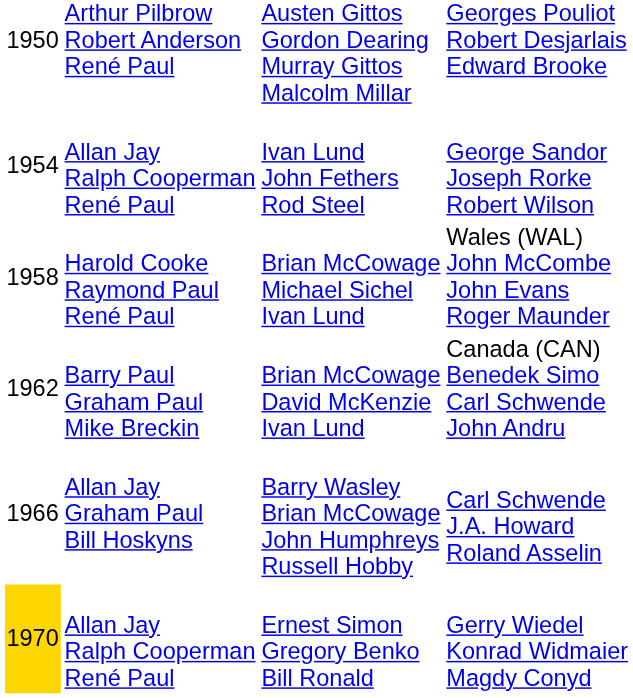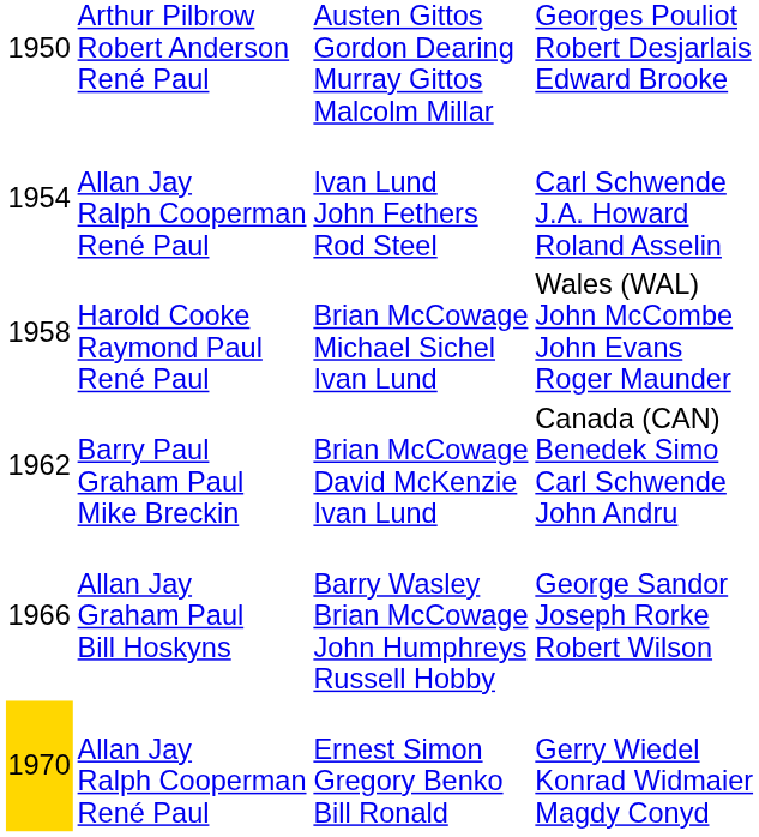 <table>
 <tr>
 <td>1950</td>
 <td valign=top><br><a href='#'>Arthur Pilbrow</a><br><a href='#'>Robert Anderson</a><br><a href='#'>René Paul</a></td>
 <td><br><a href='#'>Austen Gittos</a><br><a href='#'>Gordon Dearing</a><br><a href='#'>Murray Gittos</a><br><a href='#'>Malcolm Millar</a></td>
 <td valign=top><br><a href='#'>Georges Pouliot</a><br><a href='#'>Robert Desjarlais</a><br><a href='#'>Edward Brooke</a></td>
 </tr>
 <tr>
 <td>1954</td>
 <td><br><a href='#'>Allan Jay</a><br><a href='#'>Ralph Cooperman</a><br><a href='#'>René Paul</a></td>
 <td><br><a href='#'>Ivan Lund</a><br><a href='#'>John Fethers</a><br><a href='#'>Rod Steel</a></td>
-<td valign=top><br><a href='#'>George Sandor</a><br><a href='#'>Joseph Rorke</a><br><a href='#'>Robert Wilson</a></td>
+<td><br><a href='#'>Carl Schwende</a><br><a href='#'>J.A. Howard</a><br><a href='#'>Roland Asselin</a></td>
 </tr>
 <tr>
 <td>1958</td>
 <td><br><a href='#'>Harold Cooke</a><br><a href='#'>Raymond Paul</a><br><a href='#'>René Paul</a></td>
 <td><br><a href='#'>Brian McCowage</a><br><a href='#'>Michael Sichel</a><br><a href='#'>Ivan Lund</a></td>
 <td> Wales (WAL)<br><a href='#'>John McCombe</a><br><a href='#'>John Evans</a><br><a href='#'>Roger Maunder</a></td>
 </tr>
 <tr>
 <td>1962</td>
 <td><br><a href='#'>Barry Paul</a><br><a href='#'>Graham Paul</a><br><a href='#'>Mike Breckin</a></td>
 <td><br><a href='#'>Brian McCowage</a><br><a href='#'>David McKenzie</a><br><a href='#'>Ivan Lund</a></td>
 <td> Canada (CAN)<br><a href='#'>Benedek Simo</a><br><a href='#'>Carl Schwende</a><br><a href='#'>John Andru</a></td>
 </tr>
 <tr>
 <td>1966</td>
 <td valign=top><br><a href='#'>Allan Jay</a><br><a href='#'>Graham Paul</a><br><a href='#'>Bill Hoskyns</a></td>
 <td><br><a href='#'>Barry Wasley</a><br><a href='#'>Brian McCowage</a><br><a href='#'>John Humphreys</a><br><a href='#'>Russell Hobby</a></td>
-<td><br><a href='#'>Carl Schwende</a><br><a href='#'>J.A. Howard</a><br><a href='#'>Roland Asselin</a></td>
+<td valign=top><br><a href='#'>George Sandor</a><br><a href='#'>Joseph Rorke</a><br><a href='#'>Robert Wilson</a></td>
 </tr>
 <tr>
 <td style="background: gold;">1970</td>
 <td><br><a href='#'>Allan Jay</a><br><a href='#'>Ralph Cooperman</a><br><a href='#'>René Paul</a></td>
 <td><br><a href='#'>Ernest Simon</a><br><a href='#'>Gregory Benko</a><br><a href='#'>Bill Ronald</a></td>
 <td><br><a href='#'>Gerry Wiedel</a><br><a href='#'>Konrad Widmaier</a><br><a href='#'>Magdy Conyd</a></td>
 </tr>
 </table>
